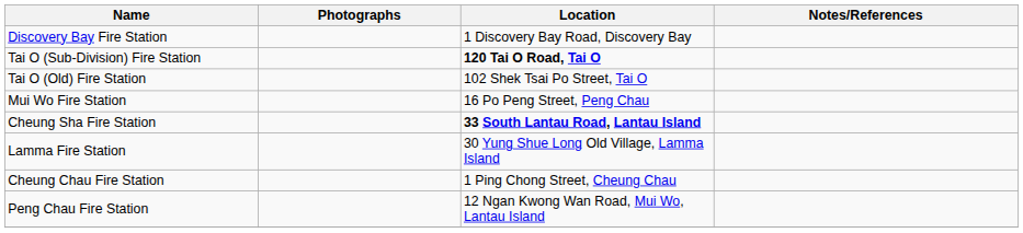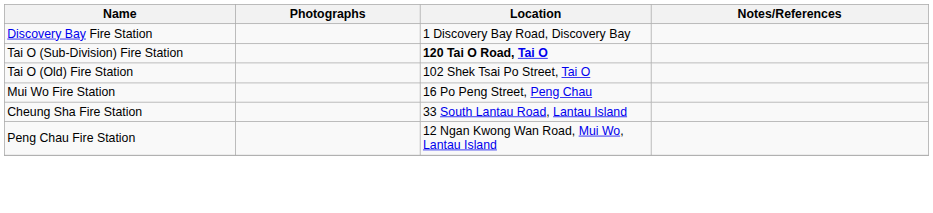 <table class="wikitable sortable" style="width:95%">
 <tr>
 <th width="25%">Name</th>
 <th width="20%">Photographs</th>
 <th width="25%">Location</th>
 <th width="30%">Notes/References</th>
 </tr>
 <tr>
 <td><a href='#'>Discovery Bay</a> Fire Station</td>
 <td></td>
 <td>1 Discovery Bay Road, Discovery Bay</td>
 <td></td>
 </tr>
 <tr>
 <td>Tai O (Sub-Division) Fire Station</td>
 <td></td>
 <td><strong>120 Tai O Road, <a href='#'>Tai O</a></strong></td>
 <td></td>
 </tr>
 <tr>
 <td>Tai O (Old) Fire Station</td>
 <td></td>
 <td>102 Shek Tsai Po Street, <a href='#'>Tai O</a><br></td>
 <td></td>
 </tr>
 <tr>
 <td>Mui Wo Fire Station</td>
 <td></td>
 <td>16 Po Peng Street, <a href='#'>Peng Chau</a></td>
 <td></td>
 </tr>
 <tr>
 <td>Cheung Sha Fire Station</td>
 <td></td>
-<td><strong>33 <a href='#'>South Lantau Road</a>, <a href='#'>Lantau Island</a><br></strong></td>
-<td></td>
-</tr>
-<tr>
-<td>Lamma Fire Station</td>
-<td></td>
-<td>30 <a href='#'>Yung Shue Long</a> Old Village, <a href='#'>Lamma Island</a><br></td>
-<td></td>
-</tr>
-<tr>
-<td>Cheung Chau Fire Station</td>
-<td></td>
-<td>1 Ping Chong Street, <a href='#'>Cheung Chau</a></td>
+<td>33 <a href='#'>South Lantau Road</a>, <a href='#'>Lantau Island</a><br></td>
 <td></td>
 </tr>
 <tr>
 <td>Peng Chau Fire Station</td>
 <td></td>
 <td>12 Ngan Kwong Wan Road, <a href='#'>Mui Wo</a>, <a href='#'>Lantau Island</a></td>
 <td></td>
 </tr>
 <tr>
 </tr>
 </table>
